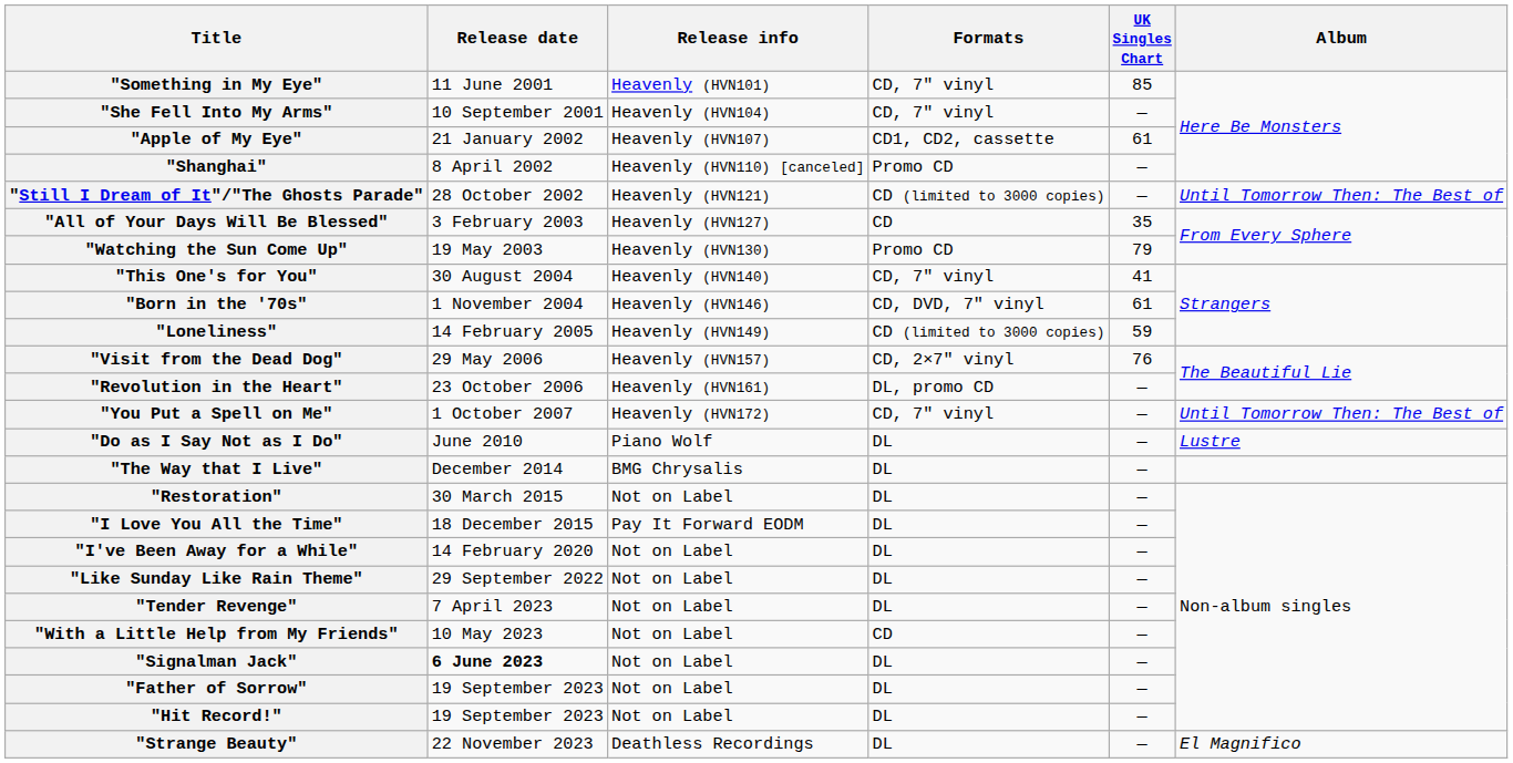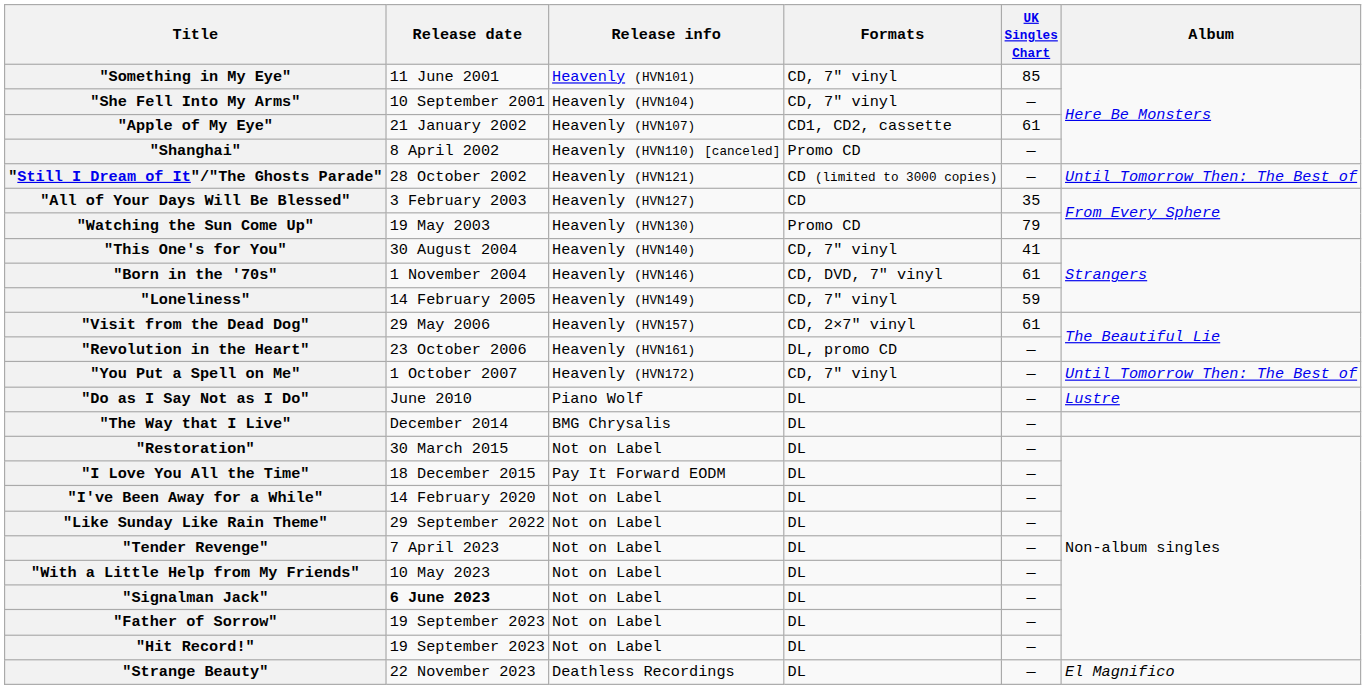 <table class="wikitable plainrowheaders">
 <tr>
 <th scope="col">Title</th>
 <th scope="col">Release date</th>
 <th scope="col">Release info</th>
 <th scope="col">Formats</th>
 <th scope="col" width="40"><small><a href='#'>UK Singles Chart</a></small><br></th>
 <th scope="col">Album</th>
 </tr>
 <tr>
 <th scope="row">"Something in My Eye"</th>
 <td>11 June 2001</td>
 <td><a href='#'>Heavenly</a> <small>(HVN101)</small></td>
 <td>CD, 7" vinyl</td>
 <td align="center">85</td>
 <td rowspan="4"><em><a href='#'>Here Be Monsters</a></em></td>
 </tr>
 <tr>
 <th scope="row">"She Fell Into My Arms"</th>
 <td>10 September 2001</td>
 <td>Heavenly <small>(HVN104)</small></td>
 <td>CD, 7" vinyl</td>
 <td align="center">—</td>
 </tr>
 <tr>
 <th scope="row">"Apple of My Eye"</th>
 <td>21 January 2002</td>
 <td>Heavenly <small>(HVN107)</small></td>
 <td>CD1, CD2, cassette</td>
 <td align="center">61</td>
 </tr>
 <tr>
 <th scope="row">"Shanghai"</th>
 <td>8 April 2002</td>
 <td>Heavenly <small>(HVN110)</small> <small>[canceled]</small></td>
 <td>Promo CD</td>
 <td align="center">—</td>
 </tr>
 <tr>
 <th scope="row">"<a href='#'>Still I Dream of It</a>"/"The Ghosts Parade"</th>
 <td>28 October 2002</td>
 <td>Heavenly <small>(HVN121)</small></td>
 <td>CD <small>(limited to 3000 copies)</small></td>
 <td align="center">—</td>
 <td><em><a href='#'>Until Tomorrow Then: The Best of</a></em></td>
 </tr>
 <tr>
 <th scope="row">"All of Your Days Will Be Blessed"</th>
 <td>3 February 2003</td>
 <td>Heavenly <small>(HVN127)</small></td>
 <td>CD</td>
 <td align="center">35</td>
 <td rowspan="2"><em><a href='#'>From Every Sphere</a></em></td>
 </tr>
 <tr>
 <th scope="row">"Watching the Sun Come Up"</th>
 <td>19 May 2003</td>
 <td>Heavenly <small>(HVN130)</small></td>
 <td>Promo CD</td>
 <td align="center">79</td>
 </tr>
 <tr>
 <th scope="row">"This One's for You"</th>
 <td>30 August 2004</td>
 <td>Heavenly <small>(HVN140)</small></td>
 <td>CD, 7" vinyl</td>
 <td align="center">41</td>
 <td rowspan="3"><em><a href='#'>Strangers</a></em></td>
 </tr>
 <tr>
 <th scope="row">"Born in the '70s"</th>
 <td>1 November 2004</td>
 <td>Heavenly <small>(HVN146)</small></td>
 <td>CD, DVD, 7" vinyl</td>
 <td align="center">61</td>
 </tr>
 <tr>
 <th scope="row">"Loneliness"</th>
 <td>14 February 2005</td>
 <td>Heavenly <small>(HVN149)</small></td>
-<td>CD <small>(limited to 3000 copies)</small></td>
+<td>CD, 7" vinyl</td>
 <td align="center">59</td>
 </tr>
 <tr>
 <th scope="row">"Visit from the Dead Dog"</th>
 <td>29 May 2006</td>
 <td>Heavenly <small>(HVN157)</small></td>
 <td>CD, 2×7" vinyl</td>
-<td align="center">76</td>
+<td align="center">61</td>
 <td rowspan="2"><em><a href='#'>The Beautiful Lie</a></em></td>
 </tr>
 <tr>
 <th scope="row">"Revolution in the Heart"</th>
 <td>23 October 2006</td>
 <td>Heavenly <small>(HVN161)</small></td>
 <td>DL, promo CD</td>
 <td align="center">—</td>
 </tr>
 <tr>
 <th scope="row">"You Put a Spell on Me"</th>
 <td>1 October 2007</td>
 <td>Heavenly <small>(HVN172)</small></td>
 <td>CD, 7" vinyl</td>
 <td align="center">—</td>
 <td><em><a href='#'>Until Tomorrow Then: The Best of</a></em></td>
 </tr>
 <tr>
 <th scope="row">"Do as I Say Not as I Do"</th>
 <td>June 2010</td>
 <td>Piano Wolf</td>
 <td>DL</td>
 <td align="center">—</td>
 <td><em><a href='#'>Lustre</a></em></td>
 </tr>
 <tr>
 <th scope="row">"The Way that I Live"</th>
 <td>December 2014</td>
 <td>BMG Chrysalis</td>
 <td>DL</td>
 <td align="center">—</td>
 <td></td>
 </tr>
 <tr>
 <th scope="row">"Restoration"</th>
 <td>30 March 2015</td>
 <td>Not on Label</td>
 <td>DL</td>
 <td align="center">—</td>
 <td rowspan="9">Non-album singles</td>
 </tr>
 <tr>
 <th scope="row">"I Love You All the Time"</th>
 <td>18 December 2015</td>
 <td>Pay It Forward EODM</td>
 <td>DL</td>
 <td align="center">—</td>
 </tr>
 <tr>
 <th scope="row">"I've Been Away for a While"</th>
 <td>14 February 2020</td>
 <td>Not on Label</td>
 <td>DL</td>
 <td align="center">—</td>
 </tr>
 <tr>
 <th scope="row">"Like Sunday Like Rain Theme"</th>
 <td>29 September 2022</td>
 <td>Not on Label</td>
 <td>DL</td>
 <td align="center">—</td>
 </tr>
 <tr>
 <th scope="row">"Tender Revenge"</th>
 <td>7 April 2023</td>
 <td>Not on Label</td>
 <td>DL</td>
 <td align="center">—</td>
 </tr>
 <tr>
 <th scope="row">"With a Little Help from My Friends"</th>
 <td>10 May 2023</td>
 <td>Not on Label</td>
-<td>CD</td>
+<td>DL</td>
 <td align="center">—</td>
 </tr>
 <tr>
 <th scope="row">"Signalman Jack"</th>
 <td><strong>6 June 2023</strong></td>
 <td>Not on Label</td>
 <td>DL</td>
 <td align="center">—</td>
 </tr>
 <tr>
 <th scope="row">"Father of Sorrow"</th>
 <td>19 September 2023</td>
 <td>Not on Label</td>
 <td>DL</td>
 <td align="center">—</td>
 </tr>
 <tr>
 <th scope="row">"Hit Record!"</th>
 <td>19 September 2023</td>
 <td>Not on Label</td>
 <td>DL</td>
 <td align="center">—</td>
 </tr>
 <tr>
 <th scope="row">"Strange Beauty"</th>
 <td>22 November 2023</td>
 <td>Deathless Recordings</td>
 <td>DL</td>
 <td align="center">—</td>
 <td><em>El Magnifico</em></td>
 </tr>
 </table>
